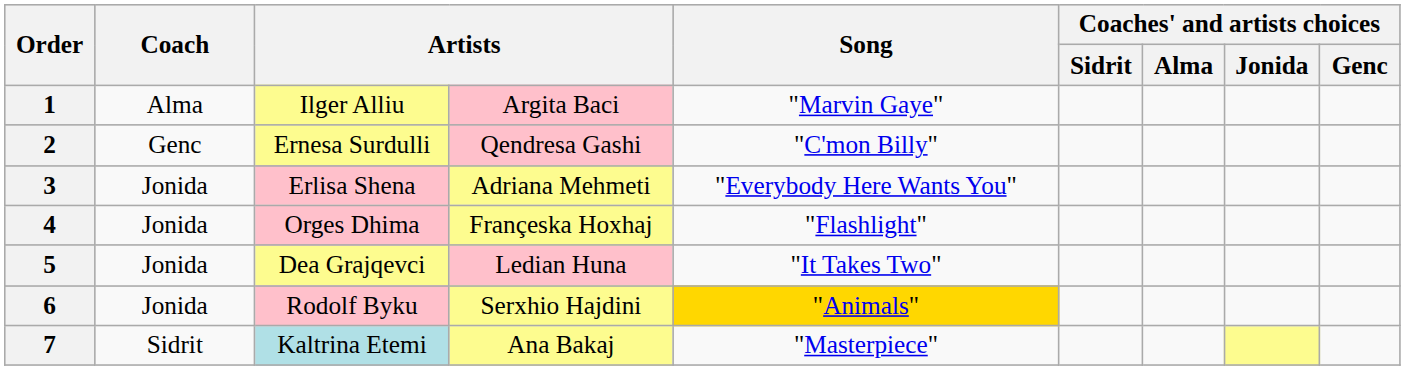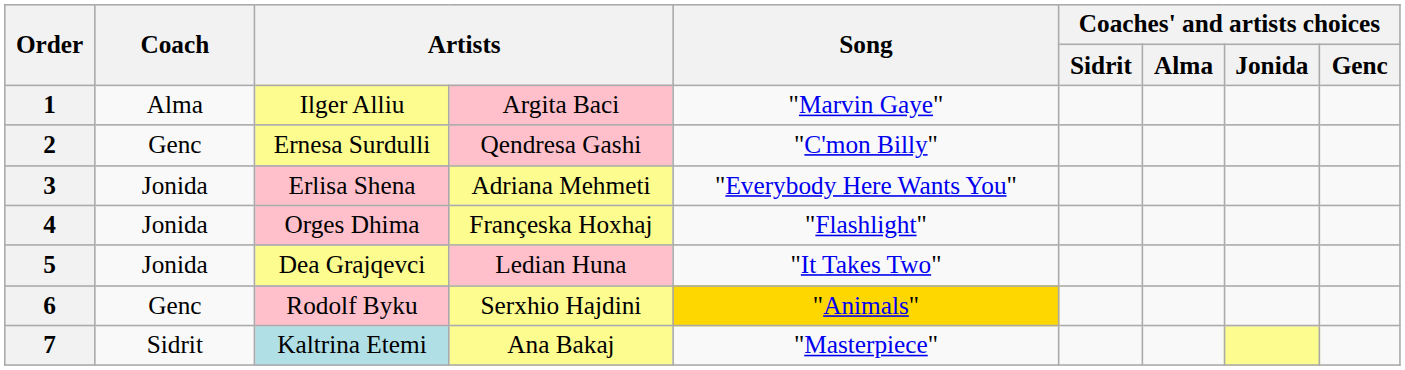 <table class="wikitable" style="text-align:center; width:100%;">
 <tr>
 <th scope="col" style="width:05%;" rowspan="2">Order</th>
 <th scope="col" style="width:10%;" rowspan="2">Coach</th>
 <th scope="col" style="width:26%;" colspan="2" rowspan="2">Artists</th>
 <th scope="col" style="width:24%;" rowspan="2">Song</th>
 <th scope="col" style="width:20%;" colspan="4">Coaches' and artists choices</th>
 </tr>
 <tr>
 <th style="width:05%;">Sidrit</th>
 <th style="width:05%;">Alma</th>
 <th style="width:05%;">Jonida</th>
 <th style="width:05%;">Genc</th>
 </tr>
 <tr>
 <th scope="col">1</th>
 <td>Alma</td>
 <td style="background:#fdfc8f;text-align:center;">Ilger Alliu</td>
 <td style="background:pink;text-align:center;">Argita Baci</td>
 <td>"<a href='#'>Marvin Gaye</a>"</td>
 <td></td>
 <td></td>
 <td></td>
 <td></td>
 </tr>
 <tr>
 <th scope="col">2</th>
 <td>Genc</td>
 <td style="background:#fdfc8f;text-align:center;">Ernesa Surdulli</td>
 <td style="background:pink;text-align:center;">Qendresa Gashi</td>
 <td>"<a href='#'>C'mon Billy</a>"</td>
 <td></td>
 <td></td>
 <td></td>
 <td></td>
 </tr>
 <tr>
 <th scope="col">3</th>
 <td>Jonida</td>
 <td style="background:pink;text-align:center;">Erlisa Shena</td>
 <td style="background:#fdfc8f;text-align:center;">Adriana Mehmeti</td>
 <td>"<a href='#'>Everybody Here Wants You</a>"</td>
 <td></td>
 <td></td>
 <td></td>
 <td></td>
 </tr>
 <tr>
 <th scope="col">4</th>
 <td>Jonida</td>
 <td style="background:pink;text-align:center;">Orges Dhima</td>
 <td style="background:#fdfc8f;text-align:center;">Françeska Hoxhaj</td>
 <td>"<a href='#'>Flashlight</a>"</td>
 <td></td>
 <td></td>
 <td></td>
 <td></td>
 </tr>
 <tr>
 <th scope="col">5</th>
 <td>Jonida</td>
 <td style="background:#fdfc8f;text-align:center;">Dea Grajqevci</td>
 <td style="background:pink;text-align:center;">Ledian Huna</td>
 <td>"<a href='#'>It Takes Two</a>"</td>
 <td></td>
 <td></td>
 <td></td>
 <td></td>
 </tr>
 <tr>
 <th scope="col">6</th>
-<td>Jonida</td>
+<td>Genc</td>
 <td style="background:pink;text-align:center;">Rodolf Byku</td>
 <td style="background:#fdfc8f;text-align:center;">Serxhio Hajdini</td>
 <td style="background: gold;">"<a href='#'>Animals</a>"</td>
 <td></td>
 <td></td>
 <td></td>
 <td></td>
 </tr>
 <tr>
 <th scope="col">7</th>
 <td>Sidrit</td>
 <td style="background:#b0e0e6;text-align:center;">Kaltrina Etemi</td>
 <td style="background:#fdfc8f;text-align:center;">Ana Bakaj</td>
 <td>"<a href='#'>Masterpiece</a>"</td>
 <td></td>
 <td></td>
 <td style="background:#fdfc8f;"><strong></strong></td>
 <td></td>
 </tr>
 </table>
